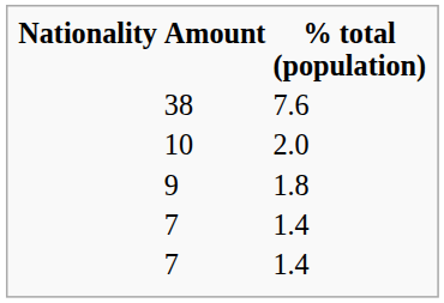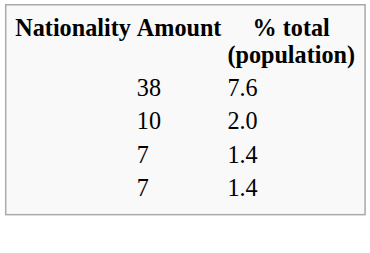 <table class="infobox" style="float:right;">
 <tr \>
 <th>Nationality</th>
 <th>Amount</th>
 <th>% total<br>(population)</th>
 </tr>
 <tr>
 <td></td>
 <td>38</td>
 <td>7.6</td>
 </tr>
 <tr>
 <td></td>
 <td>10</td>
 <td>2.0</td>
 </tr>
 <tr>
 <td></td>
-<td>9</td>
-<td>1.8</td>
-</tr>
-<tr>
-<td></td>
 <td>7</td>
 <td>1.4</td>
 </tr>
 <tr>
 <td></td>
 <td>7</td>
 <td>1.4</td>
 </tr>
 <tr>
 </tr>
 </table>
